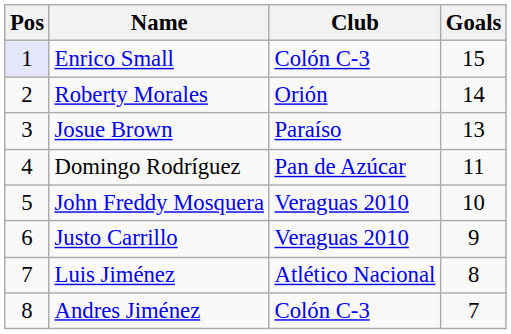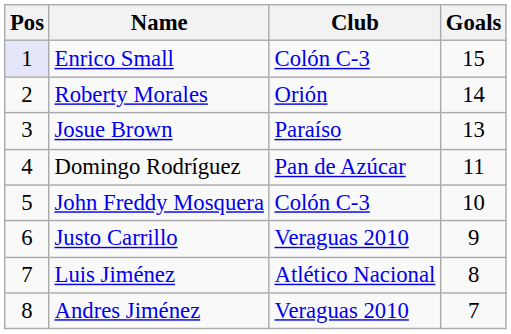 <table class="wikitable" border="1">
 <tr>
 <th width="23">Pos</th>
 <th>Name</th>
 <th>Club</th>
 <th>Goals</th>
 </tr>
 <tr>
 <td align=center style="background: lavender;">1</td>
 <td> <a href='#'>Enrico Small</a></td>
 <td><a href='#'>Colón C-3</a></td>
 <td align=center>15</td>
 </tr>
 <tr>
 <td align=center>2</td>
 <td> <a href='#'>Roberty Morales</a></td>
 <td><a href='#'>Orión</a></td>
 <td align=center>14</td>
 </tr>
 <tr>
 <td align=center>3</td>
 <td> <a href='#'>Josue Brown</a></td>
 <td><a href='#'>Paraíso</a></td>
 <td align=center>13</td>
 </tr>
 <tr>
 <td align=center>4</td>
 <td>Domingo Rodríguez</td>
 <td><a href='#'>Pan de Azúcar</a></td>
 <td align=center>11</td>
 </tr>
 <tr>
 <td align=center>5</td>
 <td> <a href='#'>John Freddy Mosquera</a></td>
-<td><a href='#'>Veraguas 2010</a></td>
+<td><a href='#'>Colón C-3</a></td>
 <td align=center>10</td>
 </tr>
 <tr>
 <td align=center>6</td>
 <td><a href='#'>Justo Carrillo</a></td>
 <td><a href='#'>Veraguas 2010</a></td>
 <td align=center>9</td>
 </tr>
 <tr>
 <td align=center>7</td>
 <td> <a href='#'>Luis Jiménez</a></td>
 <td><a href='#'>Atlético Nacional</a></td>
 <td align=center>8</td>
 </tr>
 <tr>
 <td align=center>8</td>
 <td> <a href='#'>Andres Jiménez</a></td>
-<td><a href='#'>Colón C-3</a></td>
+<td><a href='#'>Veraguas 2010</a></td>
 <td align=center>7</td>
 </tr>
 </table>
